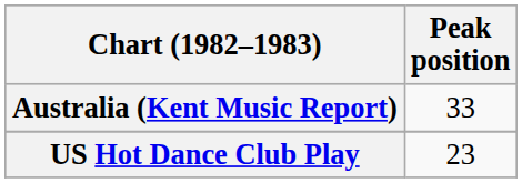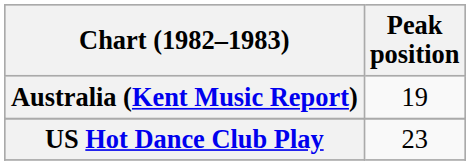 <table class="wikitable sortable plainrowheaders">
 <tr>
 <th scope="col">Chart (1982–1983)</th>
 <th scope="col">Peak<br>position</th>
 </tr>
 <tr>
 <th scope="row">Australia (<a href='#'>Kent Music Report</a>)</th>
-<td align="center">33</td>
+<td align="center">19</td>
 </tr>
 <tr>
 </tr>
 <tr>
 </tr>
 <tr>
 </tr>
 <tr>
 </tr>
 <tr>
 </tr>
 <tr>
 </tr>
 <tr>
 </tr>
 <tr>
 </tr>
 <tr>
 <th scope="row">US <a href='#'>Hot Dance Club Play</a></th>
 <td align="center">23</td>
 </tr>
 </table>
